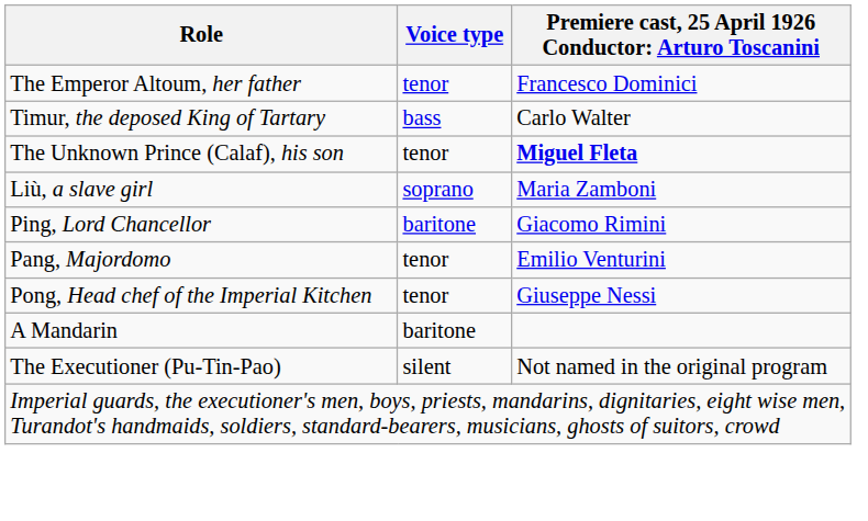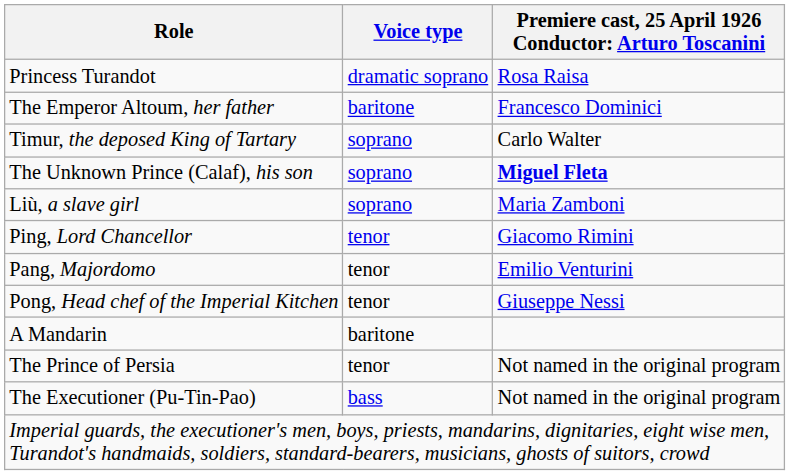 <table class="wikitable">
 <tr>
 <th>Role</th>
 <th><a href='#'>Voice type</a></th>
 <th>Premiere cast, 25 April 1926<br>Conductor: <a href='#'>Arturo Toscanini</a></th>
 </tr>
 <tr>
+<td>Princess Turandot</td>
+<td><a href='#'>dramatic soprano</a></td>
+<td><a href='#'>Rosa Raisa</a></td>
+</tr>
+<tr>
 <td>The Emperor Altoum, <em>her father</em></td>
-<td><a href='#'>tenor</a></td>
+<td><a href='#'>baritone</a></td>
 <td><a href='#'>Francesco Dominici</a></td>
 </tr>
 <tr>
 <td>Timur, <em>the deposed King of Tartary</em></td>
-<td><a href='#'>bass</a></td>
+<td><a href='#'>soprano</a></td>
 <td>Carlo Walter</td>
 </tr>
 <tr>
 <td>The Unknown Prince (Calaf), <em>his son</em></td>
-<td>tenor</td>
+<td><a href='#'>soprano</a></td>
 <td><strong><a href='#'>Miguel Fleta</a></strong></td>
 </tr>
 <tr>
 <td>Liù, <em>a slave girl</em></td>
 <td><a href='#'>soprano</a></td>
 <td><a href='#'>Maria Zamboni</a></td>
 </tr>
 <tr>
 <td>Ping, <em>Lord Chancellor</em></td>
-<td><a href='#'>baritone</a></td>
+<td><a href='#'>tenor</a></td>
 <td><a href='#'>Giacomo Rimini</a></td>
 </tr>
 <tr>
 <td>Pang, <em>Majordomo</em></td>
 <td>tenor</td>
 <td><a href='#'>Emilio Venturini</a></td>
 </tr>
 <tr>
 <td>Pong, <em>Head chef of the Imperial Kitchen</em></td>
 <td>tenor</td>
 <td><a href='#'>Giuseppe Nessi</a></td>
 </tr>
 <tr>
 <td>A Mandarin</td>
 <td>baritone</td>
 <td></td>
 </tr>
 <tr>
+<td>The Prince of Persia</td>
+<td>tenor</td>
+<td>Not named in the original program</td>
+</tr>
+<tr>
 <td>The Executioner (Pu-Tin-Pao)</td>
-<td>silent</td>
+<td><a href='#'>bass</a></td>
 <td>Not named in the original program</td>
 </tr>
 <tr>
 <td colspan="3"><em>Imperial guards, the executioner's men, boys, priests, mandarins, dignitaries, eight wise men,<br>Turandot's handmaids, soldiers, standard-bearers, musicians, ghosts of suitors, crowd</em></td>
 </tr>
 </table>
